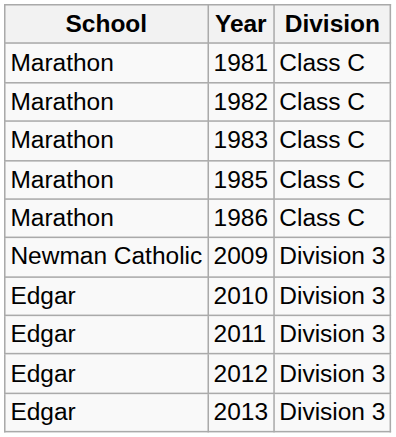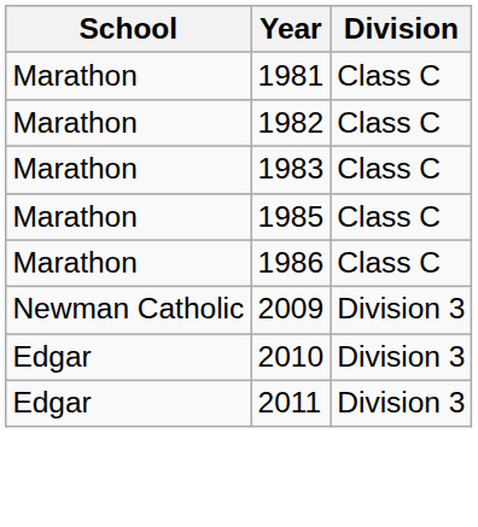 <table class="wikitable">
 <tr>
 <th>School</th>
 <th>Year</th>
 <th>Division</th>
 </tr>
 <tr>
 <td>Marathon</td>
 <td>1981</td>
 <td>Class C</td>
 </tr>
 <tr>
 <td>Marathon</td>
 <td>1982</td>
 <td>Class C</td>
 </tr>
 <tr>
 <td>Marathon</td>
 <td>1983</td>
 <td>Class C</td>
 </tr>
 <tr>
 <td>Marathon</td>
 <td>1985</td>
 <td>Class C</td>
 </tr>
 <tr>
 <td>Marathon</td>
 <td>1986</td>
 <td>Class C</td>
 </tr>
 <tr>
 <td>Newman Catholic</td>
 <td>2009</td>
 <td>Division 3</td>
 </tr>
 <tr>
 <td>Edgar</td>
 <td>2010</td>
 <td>Division 3</td>
 </tr>
 <tr>
 <td>Edgar</td>
 <td>2011</td>
 <td>Division 3</td>
 </tr>
-<tr>
-<td>Edgar</td>
-<td>2012</td>
-<td>Division 3</td>
-</tr>
-<tr>
-<td>Edgar</td>
-<td>2013</td>
-<td>Division 3</td>
-</tr>
 </table>
